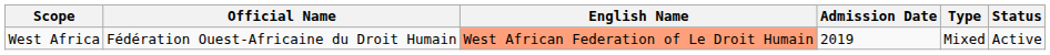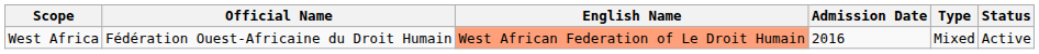 <table class="wikitable sortable">
 <tr>
 <th>Scope</th>
 <th>Official Name</th>
 <th>English Name</th>
 <th>Admission Date</th>
 <th>Type</th>
 <th>Status</th>
 </tr>
 <tr>
 <td>West Africa</td>
 <td>Fédération Ouest-Africaine du Droit Humain</td>
 <td style="background: lightsalmon;">West African Federation of Le Droit Humain</td>
-<td>2019</td>
+<td>2016</td>
 <td>Mixed</td>
 <td>Active</td>
 </tr>
 </table>
